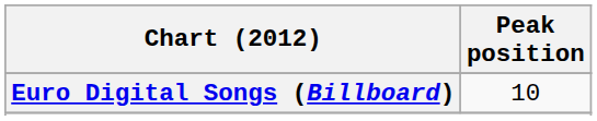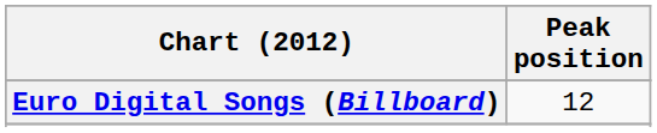 <table class="wikitable sortable plainrowheaders" style="text-align:center">
 <tr>
 <th>Chart (2012)</th>
 <th>Peak<br>position</th>
 </tr>
 <tr>
 </tr>
 <tr>
 <th scope="row"><a href='#'>Euro Digital Songs</a> (<em><a href='#'>Billboard</a></em>)</th>
-<td>10</td>
+<td>12</td>
 </tr>
 <tr>
 </tr>
 <tr>
 </tr>
 </table>
